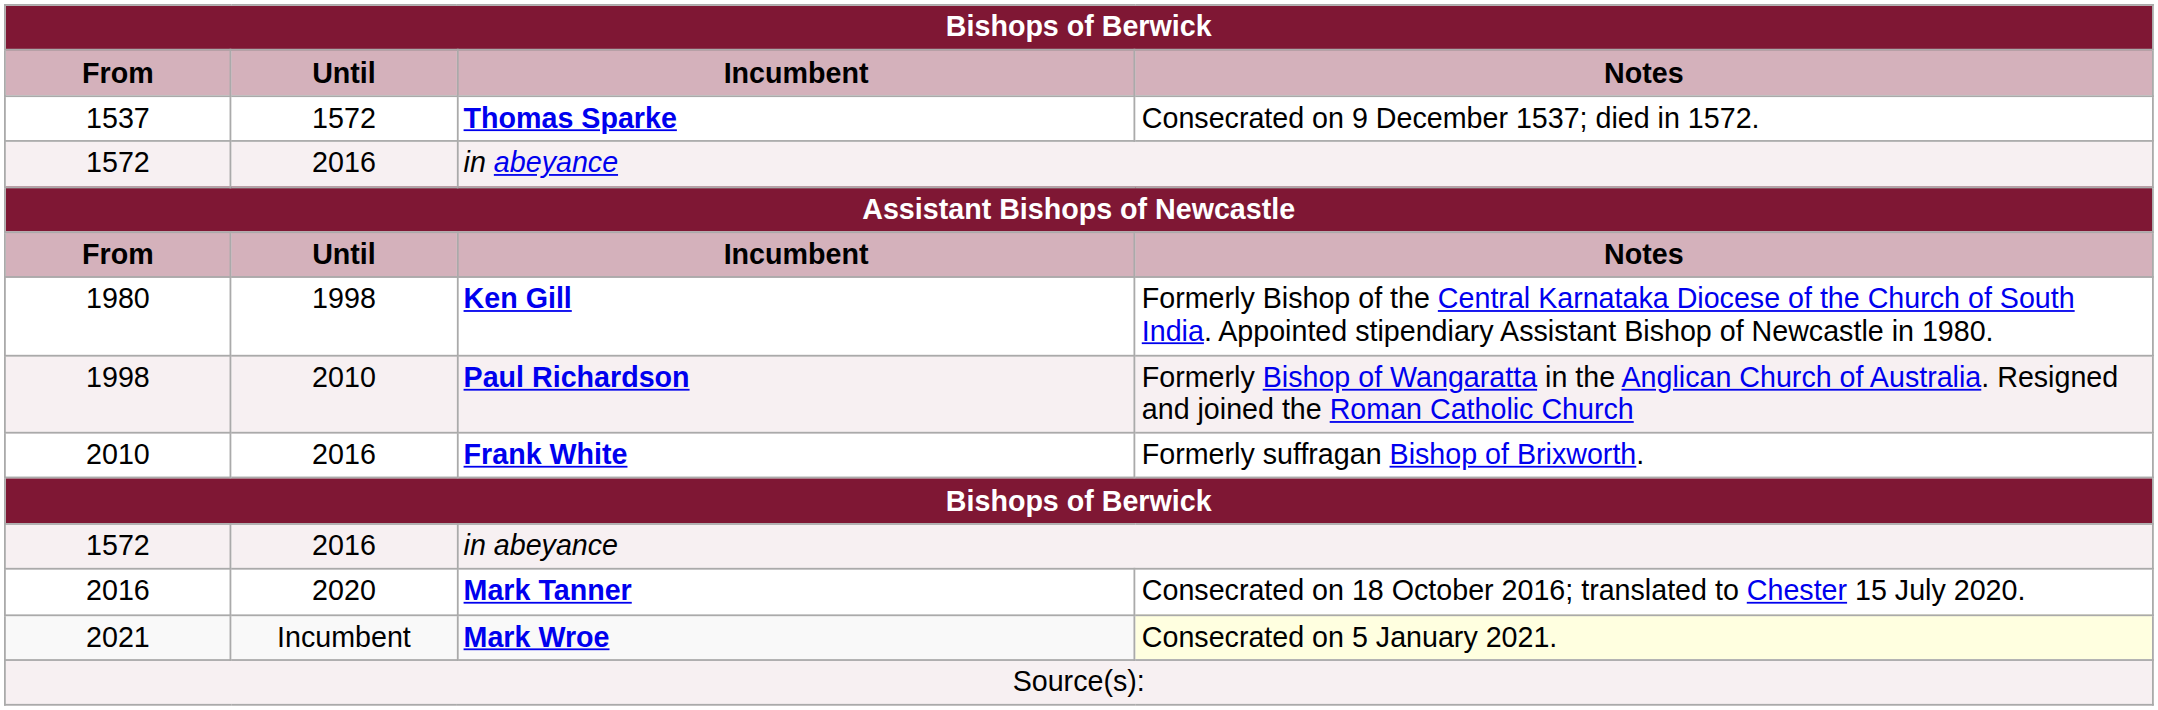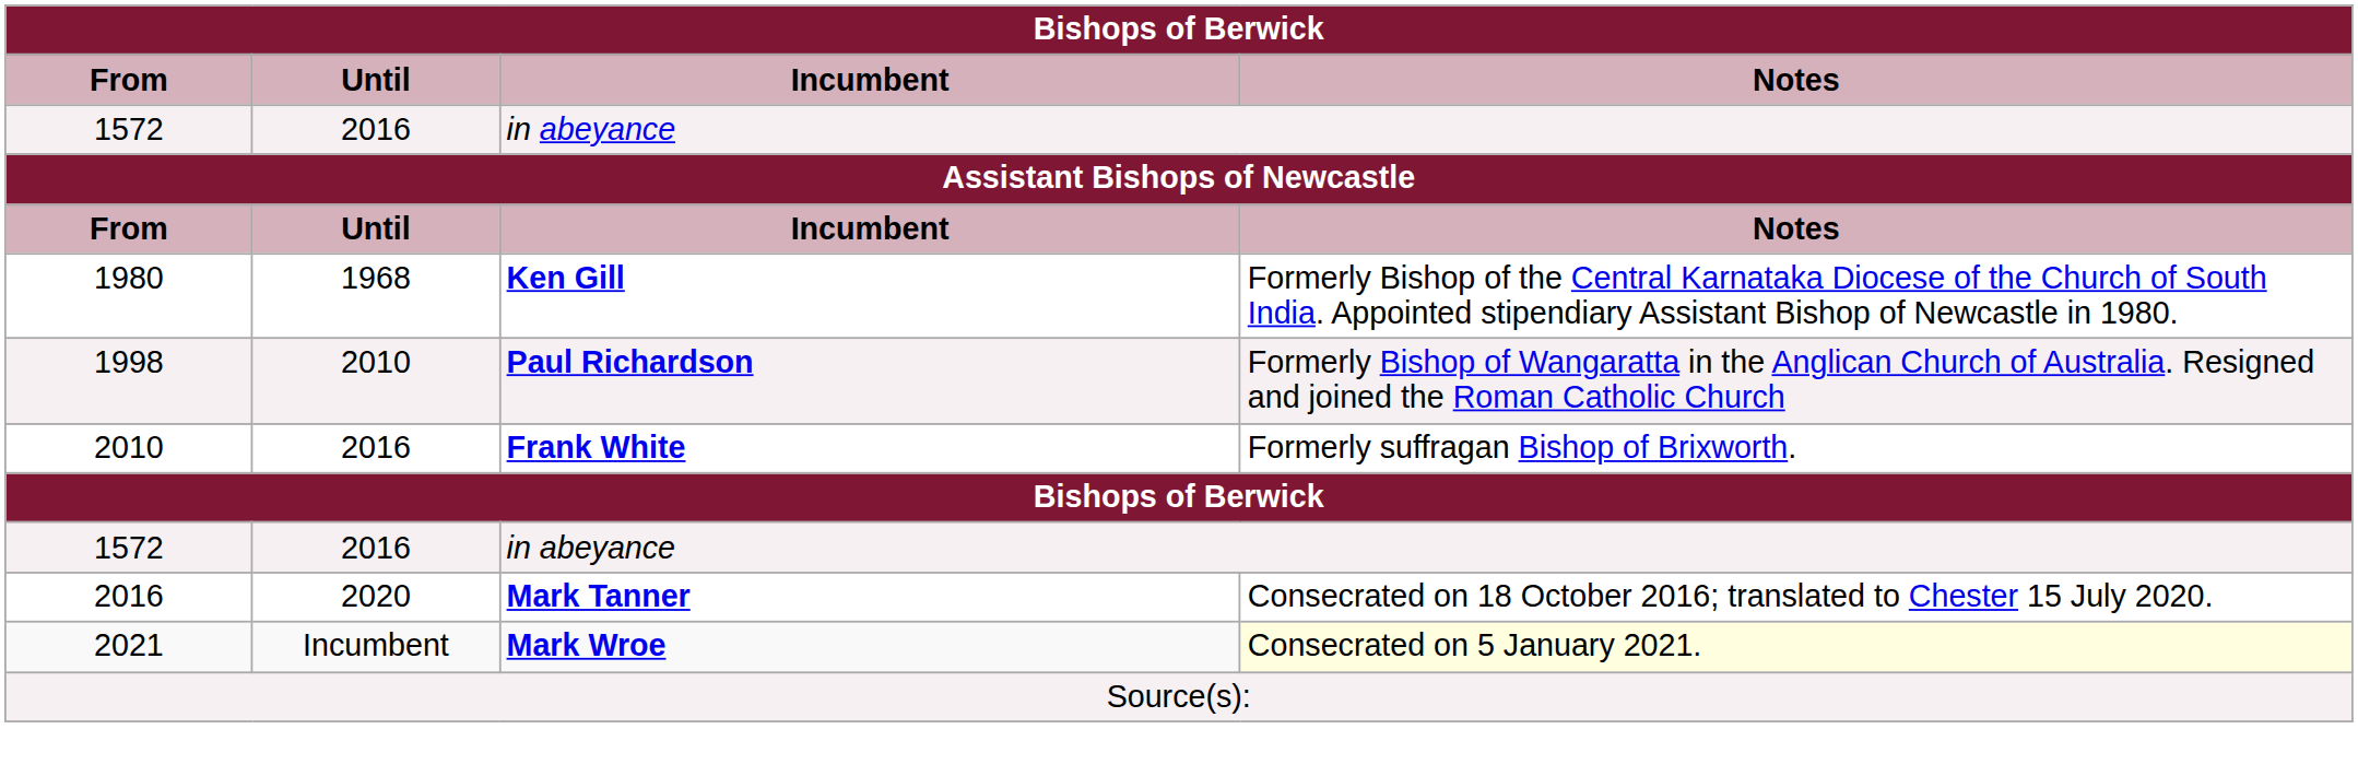 <table class="wikitable" style="width:95%;" border="1" cellpadding="2">
 <tr>
 <th colspan="4" style="background-color: #7F1734; color: white;">Bishops of Berwick</th>
 </tr>
 <tr valign=top>
 <th style="background-color:#D4B1BB" width="10%">From</th>
 <th style="background-color:#D4B1BB" width="10%">Until</th>
 <th style="background-color:#D4B1BB" width="30%">Incumbent</th>
 <th style="background-color:#D4B1BB" width="45%">Notes</th>
-</tr>
-<tr valign=top bgcolor="white">
-<td align="center">1537</td>
-<td align="center">1572</td>
-<td><strong><a href='#'>Thomas Sparke</a></strong></td>
-<td>Consecrated on 9 December 1537; died in 1572.</td>
 </tr>
 <tr valign=top bgcolor="#F7F0F2">
 <td align="center">1572</td>
 <td align="center">2016</td>
 <td colspan="2"><em>in <a href='#'>abeyance</a></em></td>
 </tr>
 <tr>
 <th colspan="4" style="background-color: #7F1734; color: white;">Assistant Bishops of Newcastle</th>
 </tr>
 <tr valign=center>
 <th style="background-color: #D4B1BB" width="10%">From</th>
 <th style="background-color: #D4B1BB" width="10%">Until</th>
 <th style="background-color: #D4B1BB" width="30%">Incumbent</th>
 <th style="background-color: #D4B1BB" width="45%">Notes</th>
 </tr>
 <tr valign=top bgcolor="white">
 <td align=center>1980</td>
-<td align=center>1998</td>
+<td align=center>1968</td>
 <td><strong><a href='#'>Ken Gill</a></strong></td>
 <td>Formerly Bishop of the <a href='#'>Central Karnataka Diocese of the Church of South India</a>. Appointed stipendiary Assistant Bishop of Newcastle in 1980.</td>
 </tr>
 <tr valign=top bgcolor="#F7F0F2">
 <td align=center>1998</td>
 <td align=center>2010</td>
 <td><strong><a href='#'>Paul Richardson</a></strong></td>
 <td>Formerly <a href='#'>Bishop of Wangaratta</a> in the <a href='#'>Anglican Church of Australia</a>. Resigned and joined the <a href='#'>Roman Catholic Church</a></td>
 </tr>
 <tr valign=top bgcolor="white">
 <td align=center>2010</td>
 <td align=center>2016</td>
 <td><strong><a href='#'>Frank White</a></strong></td>
 <td>Formerly suffragan <a href='#'>Bishop of Brixworth</a>.</td>
 </tr>
 <tr>
 <th colspan="4" style="background-color: #7F1734; color: white;">Bishops of Berwick</th>
 </tr>
 <tr valign=top bgcolor="#F7F0F2">
 <td align="center">1572</td>
 <td align="center">2016</td>
 <td colspan="2"><em>in abeyance</em></td>
 </tr>
 <tr valign=top bgcolor="white">
 <td align="center">2016</td>
 <td align="center">2020</td>
 <td><strong><a href='#'>Mark Tanner</a></strong></td>
 <td>Consecrated on 18 October 2016; translated to <a href='#'>Chester</a> 15 July 2020.</td>
 </tr>
 <tr>
 <td align="center">2021</td>
 <td align="center">Incumbent</td>
 <td><strong><a href='#'>Mark Wroe</a></strong></td>
 <td style="background: lightyellow;">Consecrated on 5 January 2021.</td>
 </tr>
 <tr valign=top bgcolor="#F7F0F2">
 <td align="center" colspan="4">Source(s):</td>
 </tr>
 </table>
